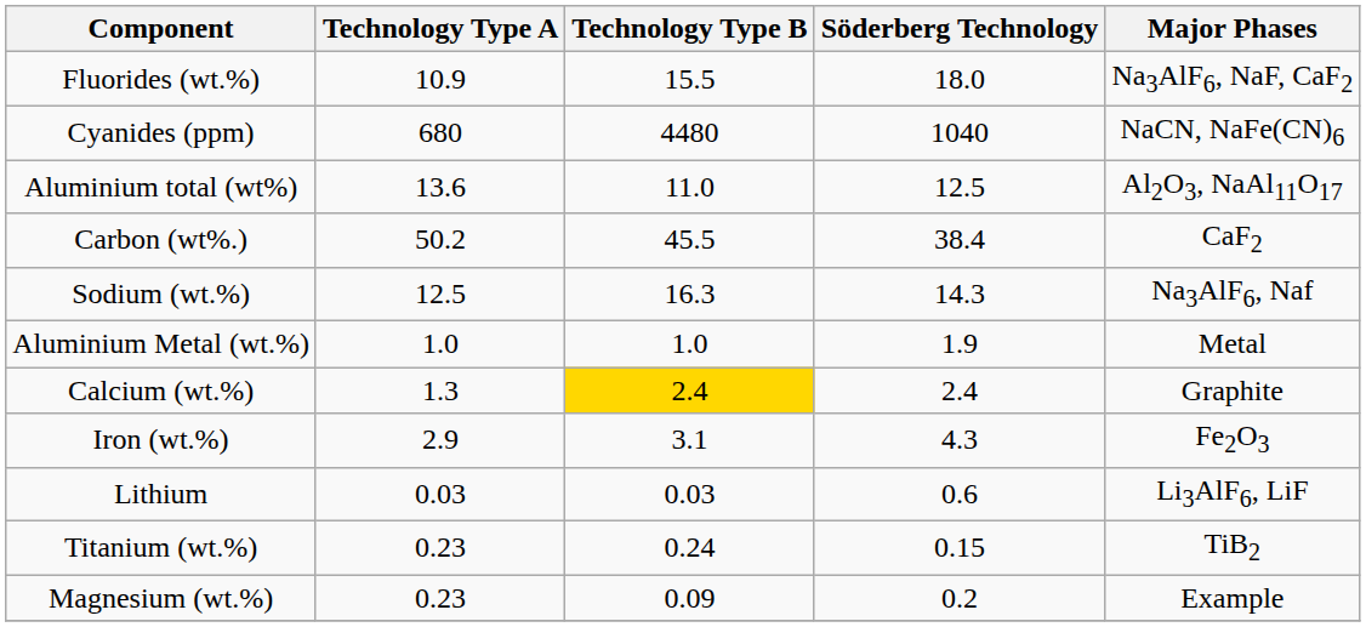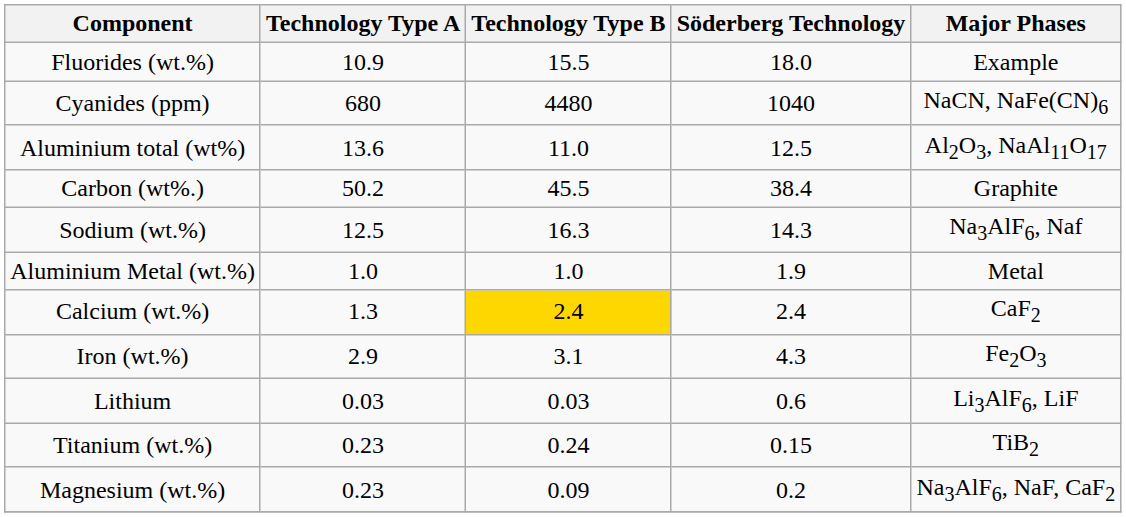 <table class="wikitable plainrowheaders" style="text-align:center;" border="1">
 <tr>
 <th>Component</th>
 <th>Technology Type A</th>
 <th>Technology Type B</th>
 <th>Söderberg Technology</th>
 <th>Major Phases</th>
 </tr>
 <tr>
 <td>Fluorides (wt.%)</td>
 <td>10.9</td>
 <td>15.5</td>
 <td>18.0</td>
-<td>Na<sub>3</sub>AlF<sub>6</sub>, NaF, CaF<sub>2</sub></td>
+<td>Example</td>
 </tr>
 <tr>
 <td>Cyanides (ppm)</td>
 <td>680</td>
 <td>4480</td>
 <td>1040</td>
 <td>NaCN, NaFe(CN)<sub>6</sub></td>
 </tr>
 <tr>
 <td>Aluminium total (wt%)</td>
 <td>13.6</td>
 <td>11.0</td>
 <td>12.5</td>
 <td>Al<sub>2</sub>O<sub>3</sub>, NaAl<sub>11</sub>O<sub>17</sub></td>
 </tr>
 <tr>
 <td>Carbon (wt%.)</td>
 <td>50.2</td>
 <td>45.5</td>
 <td>38.4</td>
-<td>CaF<sub>2</sub></td>
+<td>Graphite</td>
 </tr>
 <tr>
 <td>Sodium (wt.%)</td>
 <td>12.5</td>
 <td>16.3</td>
 <td>14.3</td>
 <td>Na<sub>3</sub>AlF<sub>6</sub>, Naf</td>
 </tr>
 <tr>
 <td>Aluminium Metal (wt.%)</td>
 <td>1.0</td>
 <td>1.0</td>
 <td>1.9</td>
 <td>Metal</td>
 </tr>
 <tr>
 <td>Calcium (wt.%)</td>
 <td>1.3</td>
 <td style="background: gold;">2.4</td>
 <td>2.4</td>
-<td>Graphite</td>
+<td>CaF<sub>2</sub></td>
 </tr>
 <tr>
 <td>Iron (wt.%)</td>
 <td>2.9</td>
 <td>3.1</td>
 <td>4.3</td>
 <td>Fe<sub>2</sub>O<sub>3</sub></td>
 </tr>
 <tr>
 <td>Lithium</td>
 <td>0.03</td>
 <td>0.03</td>
 <td>0.6</td>
 <td>Li<sub>3</sub>AlF<sub>6</sub>, LiF</td>
 </tr>
 <tr>
 <td>Titanium (wt.%)</td>
 <td>0.23</td>
 <td>0.24</td>
 <td>0.15</td>
 <td>TiB<sub>2</sub></td>
 </tr>
 <tr>
 <td>Magnesium (wt.%)</td>
 <td>0.23</td>
 <td>0.09</td>
 <td>0.2</td>
-<td>Example</td>
+<td>Na<sub>3</sub>AlF<sub>6</sub>, NaF, CaF<sub>2</sub></td>
 </tr>
 <tr>
 </tr>
 </table>
